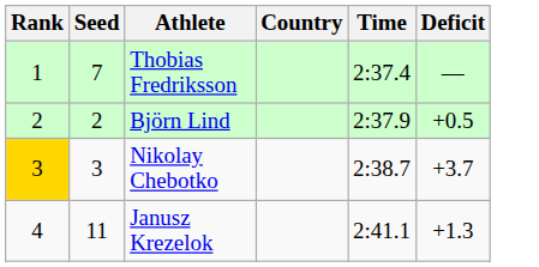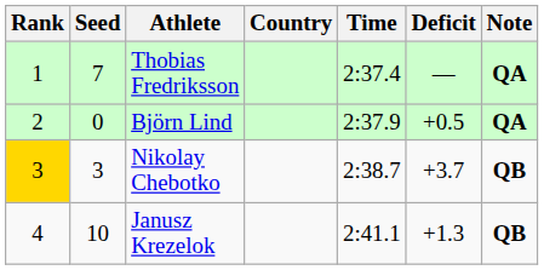 <table class="wikitable sortable" style="text-align:center" width=55%>
 <tr>
 <th>Rank</th>
 <th>Seed</th>
 <th>Athlete</th>
 <th>Country</th>
 <th>Time</th>
 <th>Deficit</th>
+<th>Note</th>
 </tr>
 <tr bgcolor=ccffcc>
 <td>1</td>
 <td>7</td>
 <td align=left><a href='#'>Thobias Fredriksson</a></td>
 <td align=left></td>
 <td>2:37.4</td>
 <td>—</td>
+<td><strong>QA</strong></td>
 </tr>
 <tr bgcolor=ccffcc>
 <td>2</td>
-<td>2</td>
+<td>0</td>
 <td align=left><a href='#'>Björn Lind</a></td>
 <td align=left></td>
 <td>2:37.9</td>
 <td>+0.5</td>
+<td><strong>QA</strong></td>
 </tr>
 <tr>
 <td style="background: gold;">3</td>
 <td>3</td>
 <td align=left><a href='#'>Nikolay Chebotko</a></td>
 <td align=left></td>
 <td>2:38.7</td>
 <td>+3.7</td>
+<td><strong>QB</strong></td>
 </tr>
 <tr>
 <td>4</td>
-<td>11</td>
+<td>10</td>
 <td align=left><a href='#'>Janusz Krezelok</a></td>
 <td align=left></td>
 <td>2:41.1</td>
 <td>+1.3</td>
+<td><strong>QB</strong></td>
 </tr>
 </table>
